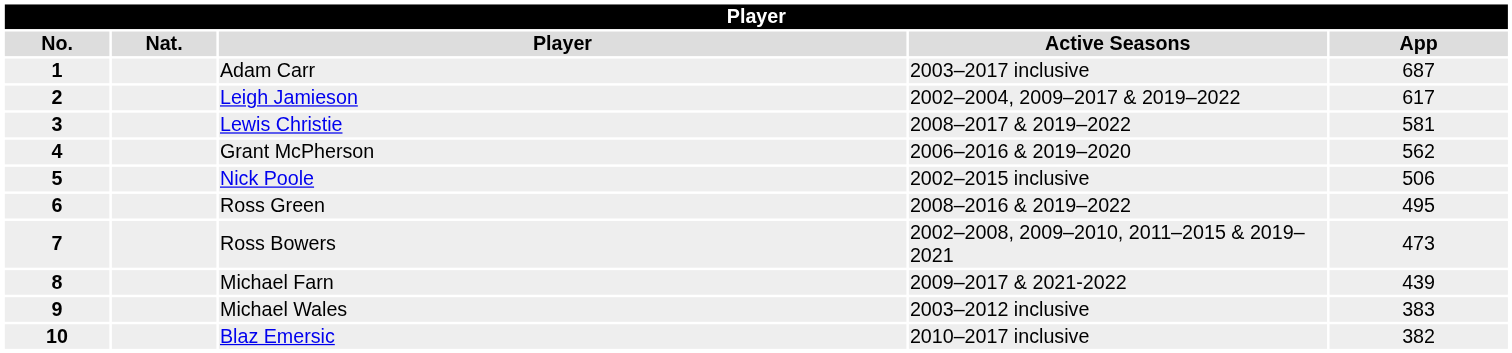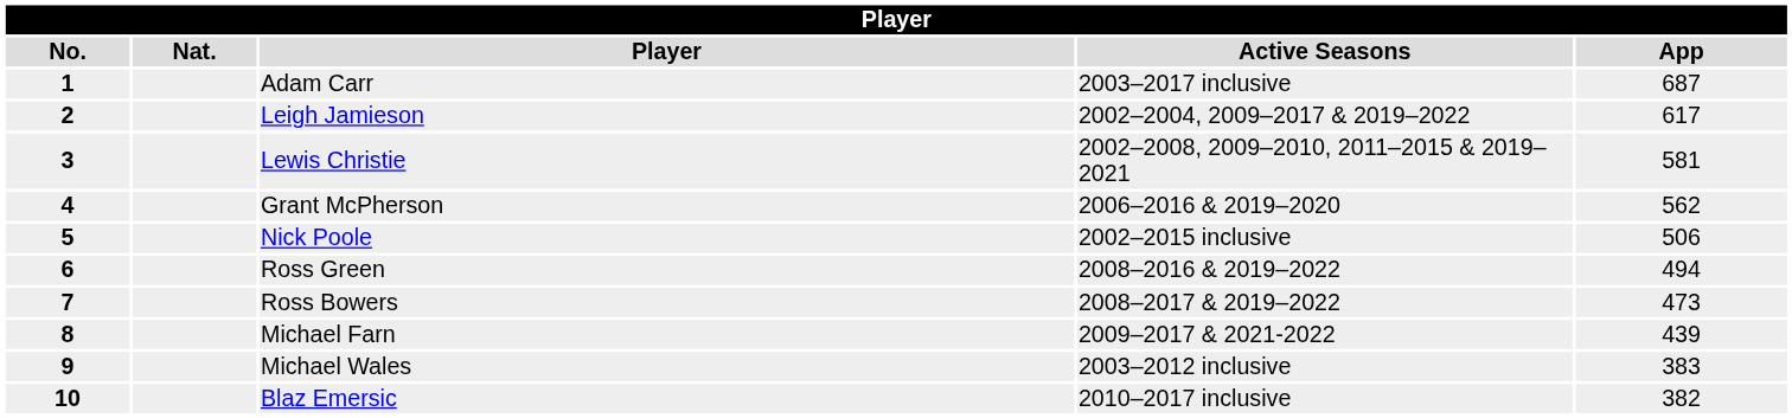 <table class="toccolours"  style="width:97%; clear:both; margin:1.5em auto; text-align:center;">
 <tr>
 <th colspan="11" style="background:#000000; color:#FFFFFF;">Player</th>
 </tr>
 <tr style="background:#ddd;">
 <th width=7%>No.</th>
 <th width=7%>Nat.</th>
 <th !width=30%>Player</th>
 <th width=28%>Active Seasons</th>
 <th widith=28%>App</th>
 </tr>
 <tr style="background:#eee;">
 <td><strong>1</strong></td>
 <td></td>
 <td align=left>Adam Carr</td>
 <td align=left>2003–2017 inclusive</td>
 <td>687</td>
 </tr>
 <tr style="background:#eee;">
 <td><strong>2</strong></td>
 <td></td>
 <td align=left><a href='#'>Leigh Jamieson</a></td>
 <td align=left>2002–2004, 2009–2017 & 2019–2022</td>
 <td>617</td>
 </tr>
 <tr style="background:#eee;">
 <td><strong>3</strong></td>
 <td></td>
 <td align=left><a href='#'>Lewis Christie</a></td>
-<td align=left>2008–2017 & 2019–2022</td>
+<td align=left>2002–2008, 2009–2010, 2011–2015 & 2019–2021</td>
 <td>581</td>
 </tr>
 <tr style="background:#eee;">
 <td><strong>4</strong></td>
 <td></td>
 <td align="left">Grant McPherson</td>
 <td align=left>2006–2016 & 2019–2020</td>
 <td>562</td>
 </tr>
 <tr style="background:#eee;">
 <td><strong>5</strong></td>
 <td></td>
 <td align=left><a href='#'>Nick Poole</a></td>
 <td align=left>2002–2015 inclusive</td>
 <td>506</td>
 </tr>
 <tr style="background:#eee;">
 <td><strong>6</strong></td>
 <td></td>
 <td align=left>Ross Green</td>
 <td align=left>2008–2016 & 2019–2022</td>
-<td>495</td>
+<td>494</td>
 </tr>
 <tr style="background:#eee;">
 <td><strong>7</strong></td>
 <td></td>
 <td align=left>Ross Bowers</td>
-<td align=left>2002–2008, 2009–2010, 2011–2015 & 2019–2021</td>
+<td align=left>2008–2017 & 2019–2022</td>
 <td>473</td>
 </tr>
 <tr style="background:#eee;">
 <td><strong>8</strong></td>
 <td></td>
 <td align=left>Michael Farn</td>
 <td align=left>2009–2017 & 2021-2022</td>
 <td>439</td>
 </tr>
 <tr style="background:#eee;">
 <td><strong>9</strong></td>
 <td></td>
 <td align=left>Michael Wales</td>
 <td align=left>2003–2012 inclusive</td>
 <td>383</td>
 </tr>
 <tr style="background:#eee;">
 <td><strong>10</strong></td>
 <td></td>
 <td align=left><a href='#'>Blaz Emersic</a></td>
 <td align=left>2010–2017 inclusive</td>
 <td>382</td>
 </tr>
 </table>
